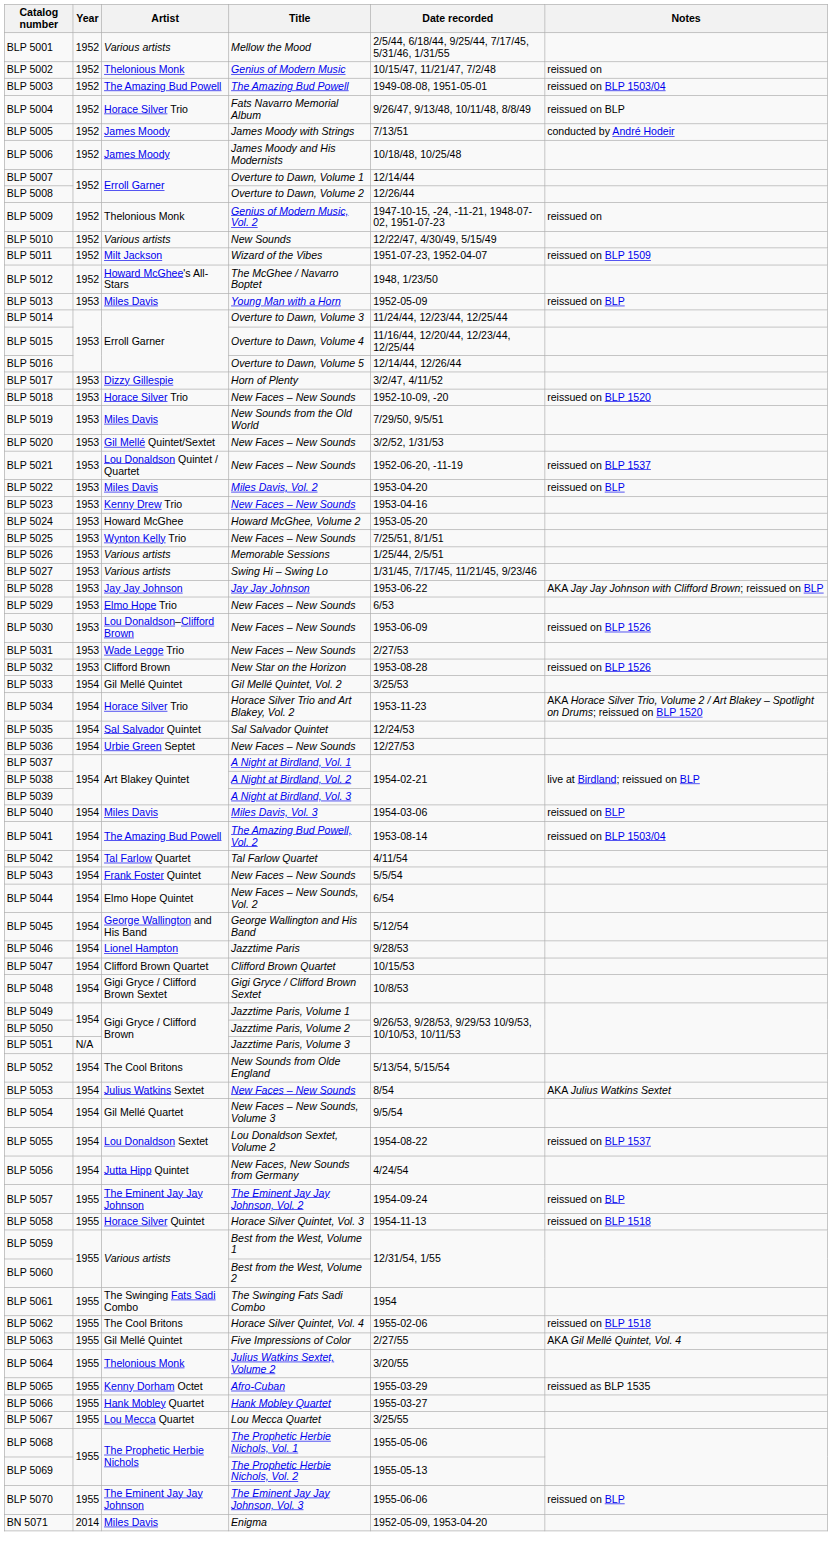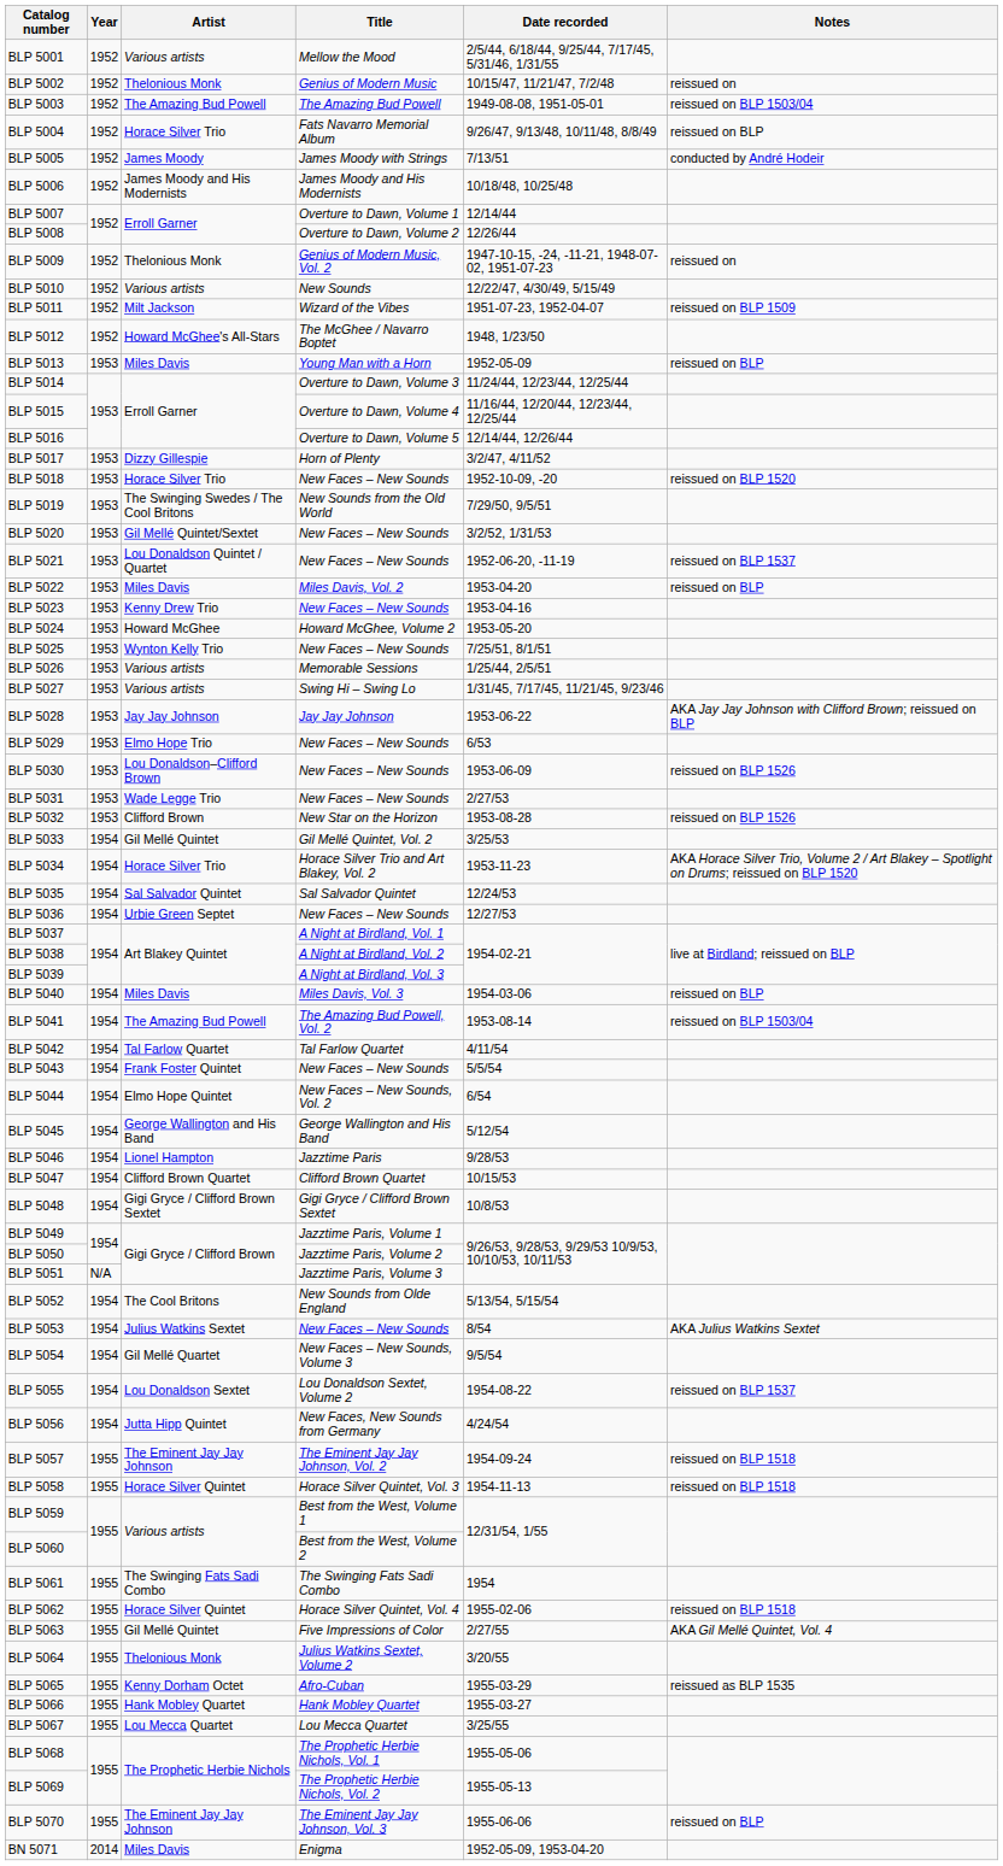 <table class="wikitable sortable" align="center" bgcolor="#CCCCCC" |>
 <tr>
 <th>Catalog number</th>
 <th>Year</th>
 <th>Artist</th>
 <th>Title</th>
 <th>Date recorded</th>
 <th>Notes</th>
 </tr>
 <tr>
 <td>BLP 5001</td>
 <td>1952</td>
 <td><em>Various artists</em></td>
 <td><em>Mellow the Mood</em></td>
 <td>2/5/44, 6/18/44, 9/25/44, 7/17/45, 5/31/46, 1/31/55</td>
 <td></td>
 </tr>
 <tr>
 <td>BLP 5002</td>
 <td>1952</td>
 <td><a href='#'>Thelonious Monk</a></td>
 <td><em><a href='#'>Genius of Modern Music</a></em></td>
 <td>10/15/47, 11/21/47, 7/2/48</td>
 <td>reissued on <a href='#'></a></td>
 </tr>
 <tr>
 <td>BLP 5003</td>
 <td>1952</td>
 <td><a href='#'>The Amazing Bud Powell</a></td>
 <td><em><a href='#'>The Amazing Bud Powell</a></em></td>
 <td>1949-08-08, 1951-05-01</td>
 <td>reissued on <a href='#'>BLP 1503/04</a></td>
 </tr>
 <tr>
 <td>BLP 5004</td>
 <td>1952</td>
 <td><a href='#'>Horace Silver</a> Trio</td>
 <td><em>Fats Navarro Memorial Album</em></td>
 <td>9/26/47, 9/13/48, 10/11/48, 8/8/49</td>
 <td>reissued on BLP </td>
 </tr>
 <tr>
 <td>BLP 5005</td>
 <td>1952</td>
 <td><a href='#'>James Moody</a></td>
 <td><em>James Moody with Strings</em></td>
 <td>7/13/51</td>
 <td>conducted by <a href='#'>André Hodeir</a></td>
 </tr>
 <tr>
 <td>BLP 5006</td>
 <td>1952</td>
-<td><a href='#'>James Moody</a></td>
+<td>James Moody and His Modernists</td>
 <td><em>James Moody and His Modernists</em></td>
 <td>10/18/48, 10/25/48</td>
 <td></td>
 </tr>
 <tr>
 <td>BLP 5007</td>
 <td rowspan="2">1952</td>
 <td rowspan="2"><a href='#'>Erroll Garner</a></td>
 <td><em>Overture to Dawn, Volume 1</em></td>
 <td>12/14/44</td>
 <td></td>
 </tr>
 <tr>
 <td>BLP 5008</td>
 <td><em>Overture to Dawn, Volume 2</em></td>
 <td>12/26/44</td>
 <td></td>
 </tr>
 <tr>
 <td>BLP 5009</td>
 <td>1952</td>
 <td>Thelonious Monk</td>
 <td><em><a href='#'>Genius of Modern Music, Vol. 2</a></em></td>
 <td>1947-10-15, -24, -11-21, 1948-07-02, 1951-07-23</td>
 <td>reissued on <a href='#'></a></td>
 </tr>
 <tr>
 <td>BLP 5010</td>
 <td>1952</td>
 <td><em>Various artists</em></td>
 <td><em>New Sounds</em></td>
 <td>12/22/47, 4/30/49, 5/15/49</td>
 <td></td>
 </tr>
 <tr>
 <td>BLP 5011</td>
 <td>1952</td>
 <td><a href='#'>Milt Jackson</a></td>
 <td><em>Wizard of the Vibes</em></td>
 <td>1951-07-23, 1952-04-07</td>
 <td>reissued on <a href='#'>BLP 1509</a></td>
 </tr>
 <tr>
 <td>BLP 5012</td>
 <td>1952</td>
 <td><a href='#'>Howard McGhee</a>'s All-Stars</td>
 <td><em>The McGhee / Navarro Boptet</em></td>
 <td>1948, 1/23/50</td>
 <td></td>
 </tr>
 <tr>
 <td>BLP 5013</td>
 <td>1953</td>
 <td><a href='#'>Miles Davis</a></td>
 <td><em><a href='#'>Young Man with a Horn</a></em></td>
 <td>1952-05-09</td>
 <td>reissued on <a href='#'>BLP </a></td>
 </tr>
 <tr>
 <td>BLP 5014</td>
 <td rowspan="3">1953</td>
 <td rowspan="3">Erroll Garner</td>
 <td><em>Overture to Dawn, Volume 3</em></td>
 <td>11/24/44, 12/23/44, 12/25/44</td>
 <td></td>
 </tr>
 <tr>
 <td>BLP 5015</td>
 <td><em>Overture to Dawn, Volume 4</em></td>
 <td>11/16/44, 12/20/44, 12/23/44, 12/25/44</td>
 <td></td>
 </tr>
 <tr>
 <td>BLP 5016</td>
 <td><em>Overture to Dawn, Volume 5</em></td>
 <td>12/14/44, 12/26/44</td>
 <td></td>
 </tr>
 <tr>
 <td>BLP 5017</td>
 <td>1953</td>
 <td><a href='#'>Dizzy Gillespie</a></td>
 <td><em>Horn of Plenty</em></td>
 <td>3/2/47, 4/11/52</td>
 <td></td>
 </tr>
 <tr>
 <td>BLP 5018</td>
 <td>1953</td>
 <td><a href='#'>Horace Silver</a> Trio</td>
 <td><em>New Faces – New Sounds</em></td>
 <td>1952-10-09, -20</td>
 <td>reissued on <a href='#'>BLP 1520</a></td>
 </tr>
 <tr>
 <td>BLP 5019</td>
 <td>1953</td>
-<td><a href='#'>Miles Davis</a></td>
+<td>The Swinging Swedes / The Cool Britons</td>
 <td><em>New Sounds from the Old World</em></td>
 <td>7/29/50, 9/5/51</td>
 <td></td>
 </tr>
 <tr>
 <td>BLP 5020</td>
 <td>1953</td>
 <td><a href='#'>Gil Mellé</a> Quintet/Sextet</td>
 <td><em>New Faces – New Sounds</em></td>
 <td>3/2/52, 1/31/53</td>
 <td></td>
 </tr>
 <tr>
 <td>BLP 5021</td>
 <td>1953</td>
 <td><a href='#'>Lou Donaldson</a> Quintet / Quartet</td>
 <td><em>New Faces – New Sounds</em></td>
 <td>1952-06-20, -11-19</td>
 <td>reissued on <a href='#'>BLP 1537</a></td>
 </tr>
 <tr>
 <td>BLP 5022</td>
 <td>1953</td>
 <td><a href='#'>Miles Davis</a></td>
 <td><em><a href='#'>Miles Davis, Vol. 2</a></em></td>
 <td>1953-04-20</td>
 <td>reissued on <a href='#'>BLP </a></td>
 </tr>
 <tr>
 <td>BLP 5023</td>
 <td>1953</td>
 <td><a href='#'>Kenny Drew</a> Trio</td>
 <td><em><a href='#'>New Faces – New Sounds</a></em></td>
 <td>1953-04-16</td>
 <td></td>
 </tr>
 <tr>
 <td>BLP 5024</td>
 <td>1953</td>
 <td>Howard McGhee</td>
 <td><em>Howard McGhee, Volume 2</em></td>
 <td>1953-05-20</td>
 <td></td>
 </tr>
 <tr>
 <td>BLP 5025</td>
 <td>1953</td>
 <td><a href='#'>Wynton Kelly</a> Trio</td>
 <td><em>New Faces – New Sounds</em></td>
 <td>7/25/51, 8/1/51</td>
 <td></td>
 </tr>
 <tr>
 <td>BLP 5026</td>
 <td>1953</td>
 <td><em>Various artists</em></td>
 <td><em>Memorable Sessions</em></td>
 <td>1/25/44, 2/5/51</td>
 <td></td>
 </tr>
 <tr>
 <td>BLP 5027</td>
 <td>1953</td>
 <td><em>Various artists</em></td>
 <td><em>Swing Hi – Swing Lo</em></td>
 <td>1/31/45, 7/17/45, 11/21/45, 9/23/46</td>
 <td></td>
 </tr>
 <tr>
 <td>BLP 5028</td>
 <td>1953</td>
 <td><a href='#'>Jay Jay Johnson</a></td>
 <td><a href='#'><em>Jay Jay Johnson</em></a></td>
 <td>1953-06-22</td>
 <td>AKA <em>Jay Jay Johnson with Clifford Brown</em>; reissued on <a href='#'>BLP </a></td>
 </tr>
 <tr>
 <td>BLP 5029</td>
 <td>1953</td>
 <td><a href='#'>Elmo Hope</a> Trio</td>
 <td><em>New Faces – New Sounds</em></td>
 <td>6/53</td>
 <td></td>
 </tr>
 <tr>
 <td>BLP 5030</td>
 <td>1953</td>
 <td><a href='#'>Lou Donaldson</a>–<a href='#'>Clifford Brown</a></td>
 <td><em>New Faces – New Sounds</em></td>
 <td>1953-06-09</td>
 <td>reissued on <a href='#'>BLP 1526</a></td>
 </tr>
 <tr>
 <td>BLP 5031</td>
 <td>1953</td>
 <td><a href='#'>Wade Legge</a> Trio</td>
 <td><em>New Faces – New Sounds</em></td>
 <td>2/27/53</td>
 <td></td>
 </tr>
 <tr>
 <td>BLP 5032</td>
 <td>1953</td>
 <td>Clifford Brown</td>
 <td><em>New Star on the Horizon</em></td>
 <td>1953-08-28</td>
 <td>reissued on <a href='#'>BLP 1526</a></td>
 </tr>
 <tr>
 <td>BLP 5033</td>
 <td>1954</td>
 <td>Gil Mellé Quintet</td>
 <td><em>Gil Mellé Quintet, Vol. 2</em></td>
 <td>3/25/53</td>
 <td></td>
 </tr>
 <tr>
 <td>BLP 5034</td>
 <td>1954</td>
 <td><a href='#'>Horace Silver</a> Trio</td>
 <td><em>Horace Silver Trio and Art Blakey, Vol. 2</em></td>
 <td>1953-11-23</td>
 <td>AKA <em>Horace Silver Trio, Volume 2 / Art Blakey – Spotlight on Drums</em>; reissued on <a href='#'>BLP 1520</a></td>
 </tr>
 <tr>
 <td>BLP 5035</td>
 <td>1954</td>
 <td><a href='#'>Sal Salvador</a> Quintet</td>
 <td><em>Sal Salvador Quintet</em></td>
 <td>12/24/53</td>
 <td></td>
 </tr>
 <tr>
 <td>BLP 5036</td>
 <td>1954</td>
 <td><a href='#'>Urbie Green</a> Septet</td>
 <td><em>New Faces – New Sounds</em></td>
 <td>12/27/53</td>
 <td></td>
 </tr>
 <tr>
 <td>BLP 5037</td>
 <td rowspan="3">1954</td>
 <td rowspan="3">Art Blakey Quintet</td>
 <td><em><a href='#'>A Night at Birdland, Vol. 1</a></em></td>
 <td rowspan="3">1954-02-21</td>
 <td rowspan="3">live at <a href='#'>Birdland</a>; reissued on <a href='#'>BLP </a></td>
 </tr>
 <tr>
 <td>BLP 5038</td>
 <td><em><a href='#'>A Night at Birdland, Vol. 2</a></em></td>
 </tr>
 <tr>
 <td>BLP 5039</td>
 <td><em><a href='#'>A Night at Birdland, Vol. 3</a></em></td>
 </tr>
 <tr>
 <td>BLP 5040</td>
 <td>1954</td>
 <td><a href='#'>Miles Davis</a></td>
 <td><em><a href='#'>Miles Davis, Vol. 3</a></em></td>
 <td>1954-03-06</td>
 <td>reissued on <a href='#'>BLP </a></td>
 </tr>
 <tr>
 <td>BLP 5041</td>
 <td>1954</td>
 <td><a href='#'>The Amazing Bud Powell</a></td>
 <td><em><a href='#'>The Amazing Bud Powell, Vol. 2</a></em></td>
 <td>1953-08-14</td>
 <td>reissued on <a href='#'>BLP 1503/04</a></td>
 </tr>
 <tr>
 <td>BLP 5042</td>
 <td>1954</td>
 <td><a href='#'>Tal Farlow</a> Quartet</td>
 <td><em>Tal Farlow Quartet</em></td>
 <td>4/11/54</td>
 <td></td>
 </tr>
 <tr>
 <td>BLP 5043</td>
 <td>1954</td>
 <td><a href='#'>Frank Foster</a> Quintet</td>
 <td><em>New Faces – New Sounds</em></td>
 <td>5/5/54</td>
 <td></td>
 </tr>
 <tr>
 <td>BLP 5044</td>
 <td>1954</td>
 <td>Elmo Hope Quintet</td>
 <td><em>New Faces – New Sounds, Vol. 2</em></td>
 <td>6/54</td>
 <td></td>
 </tr>
 <tr>
 <td>BLP 5045</td>
 <td>1954</td>
 <td><a href='#'>George Wallington</a> and His Band</td>
 <td><em>George Wallington and His Band</em></td>
 <td>5/12/54</td>
 <td></td>
 </tr>
 <tr>
 <td>BLP 5046</td>
 <td>1954</td>
 <td><a href='#'>Lionel Hampton</a></td>
 <td><em>Jazztime Paris</em></td>
 <td>9/28/53</td>
 <td></td>
 </tr>
 <tr>
 <td>BLP 5047</td>
 <td>1954</td>
 <td>Clifford Brown Quartet</td>
 <td><em>Clifford Brown Quartet</em></td>
 <td>10/15/53</td>
 <td></td>
 </tr>
 <tr>
 <td>BLP 5048</td>
 <td>1954</td>
 <td>Gigi Gryce / Clifford Brown Sextet</td>
 <td><em>Gigi Gryce / Clifford Brown Sextet</em></td>
 <td>10/8/53</td>
 <td></td>
 </tr>
 <tr>
 <td>BLP 5049</td>
 <td rowspan="2">1954</td>
 <td rowspan="3">Gigi Gryce / Clifford Brown</td>
 <td><em>Jazztime Paris, Volume 1</em></td>
 <td rowspan="3">9/26/53, 9/28/53, 9/29/53 10/9/53, 10/10/53, 10/11/53</td>
 <td rowspan="3"></td>
 </tr>
 <tr>
 <td>BLP 5050</td>
 <td><em>Jazztime Paris, Volume 2</em></td>
 </tr>
 <tr>
 <td>BLP 5051</td>
 <td>N/A</td>
 <td><em>Jazztime Paris, Volume 3 </em></td>
 </tr>
 <tr>
 <td>BLP 5052</td>
 <td>1954</td>
 <td>The Cool Britons</td>
 <td><em>New Sounds from Olde England</em></td>
 <td>5/13/54, 5/15/54</td>
 </tr>
 <tr>
 <td>BLP 5053</td>
 <td>1954</td>
 <td><a href='#'>Julius Watkins</a> Sextet</td>
 <td><em><a href='#'>New Faces – New Sounds</a></em></td>
 <td>8/54</td>
 <td>AKA <em>Julius Watkins Sextet</em></td>
 </tr>
 <tr>
 <td>BLP 5054</td>
 <td>1954</td>
 <td>Gil Mellé Quartet</td>
 <td><em>New Faces – New Sounds, Volume 3</em></td>
 <td>9/5/54</td>
 <td></td>
 </tr>
 <tr>
 <td>BLP 5055</td>
 <td>1954</td>
 <td><a href='#'>Lou Donaldson</a> Sextet</td>
 <td><em>Lou Donaldson Sextet, Volume 2</em></td>
 <td>1954-08-22</td>
 <td>reissued on <a href='#'>BLP 1537</a></td>
 </tr>
 <tr>
 <td>BLP 5056</td>
 <td>1954</td>
 <td><a href='#'>Jutta Hipp</a> Quintet</td>
 <td><em>New Faces, New Sounds from Germany</em></td>
 <td>4/24/54</td>
 <td></td>
 </tr>
 <tr>
 <td>BLP 5057</td>
 <td>1955</td>
 <td><a href='#'>The Eminent Jay Jay Johnson</a></td>
 <td><em><a href='#'>The Eminent Jay Jay Johnson, Vol. 2</a></em></td>
 <td>1954-09-24</td>
-<td>reissued on <a href='#'>BLP </a></td>
+<td>reissued on <a href='#'>BLP 1518</a></td>
 </tr>
 <tr>
 <td>BLP 5058</td>
 <td>1955</td>
 <td><a href='#'>Horace Silver</a> Quintet</td>
 <td><em>Horace Silver Quintet, Vol. 3</em></td>
 <td>1954-11-13</td>
 <td>reissued on <a href='#'>BLP 1518</a></td>
 </tr>
 <tr>
 <td>BLP 5059</td>
 <td rowspan="2">1955</td>
 <td rowspan="2"><em>Various artists</em></td>
 <td><em>Best from the West, Volume 1</em></td>
 <td rowspan="2">12/31/54, 1/55</td>
 <td rowspan="2"></td>
 </tr>
 <tr>
 <td>BLP 5060</td>
 <td><em>Best from the West, Volume 2</em></td>
 </tr>
 <tr>
 <td>BLP 5061</td>
 <td>1955</td>
 <td>The Swinging <a href='#'>Fats Sadi</a> Combo</td>
 <td><em> The Swinging Fats Sadi Combo</em></td>
 <td>1954</td>
 <td></td>
 </tr>
 <tr>
 <td>BLP 5062</td>
 <td>1955</td>
-<td>The Cool Britons</td>
+<td><a href='#'>Horace Silver</a> Quintet</td>
 <td><em>Horace Silver Quintet, Vol. 4</em></td>
 <td>1955-02-06</td>
 <td>reissued on <a href='#'>BLP 1518</a></td>
 </tr>
 <tr>
 <td>BLP 5063</td>
 <td>1955</td>
 <td>Gil Mellé Quintet</td>
 <td><em>Five Impressions of Color</em></td>
 <td>2/27/55</td>
 <td>AKA <em>Gil Mellé Quintet, Vol. 4</em></td>
 </tr>
 <tr>
 <td>BLP 5064</td>
 <td>1955</td>
 <td><a href='#'>Thelonious Monk</a></td>
 <td><em><a href='#'>Julius Watkins Sextet, Volume 2</a></em></td>
 <td>3/20/55</td>
 <td></td>
 </tr>
 <tr>
 <td>BLP 5065</td>
 <td>1955</td>
 <td><a href='#'>Kenny Dorham</a> Octet</td>
 <td><a href='#'><em>Afro-Cuban</em></a></td>
 <td>1955-03-29</td>
 <td>reissued as BLP 1535</td>
 </tr>
 <tr>
 <td>BLP 5066</td>
 <td>1955</td>
 <td><a href='#'>Hank Mobley</a> Quartet</td>
 <td><em><a href='#'>Hank Mobley Quartet</a></em></td>
 <td>1955-03-27</td>
 <td></td>
 </tr>
 <tr>
 <td>BLP 5067</td>
 <td>1955</td>
 <td><a href='#'>Lou Mecca</a> Quartet</td>
 <td><em>Lou Mecca Quartet</em></td>
 <td>3/25/55</td>
 <td></td>
 </tr>
 <tr>
 <td>BLP 5068</td>
 <td rowspan="2">1955</td>
 <td rowspan="2"><a href='#'>The Prophetic Herbie Nichols</a></td>
 <td><em><a href='#'>The Prophetic Herbie Nichols, Vol. 1</a></em></td>
 <td>1955-05-06</td>
 <td rowspan="2"></td>
 </tr>
 <tr>
 <td>BLP 5069</td>
 <td><em><a href='#'>The Prophetic Herbie Nichols, Vol. 2</a></em></td>
 <td>1955-05-13</td>
 </tr>
 <tr>
 <td>BLP 5070</td>
 <td>1955</td>
 <td><a href='#'>The Eminent Jay Jay Johnson</a></td>
 <td><em><a href='#'>The Eminent Jay Jay Johnson, Vol. 3</a></em></td>
 <td>1955-06-06</td>
 <td>reissued on <a href='#'>BLP </a></td>
 </tr>
 <tr>
 <td>BN 5071</td>
 <td>2014</td>
 <td><a href='#'>Miles Davis</a></td>
 <td><em>Enigma</em></td>
 <td>1952-05-09, 1953-04-20</td>
 <td></td>
 </tr>
 </table>
